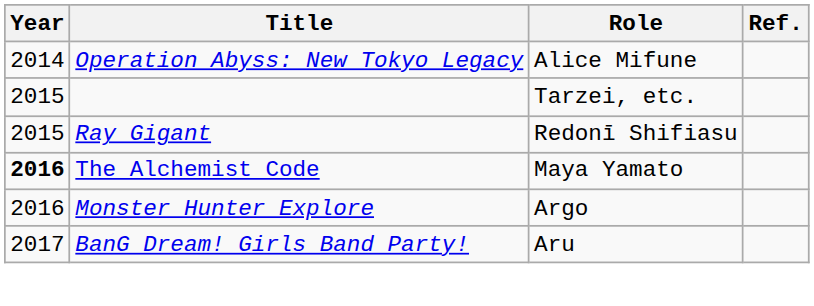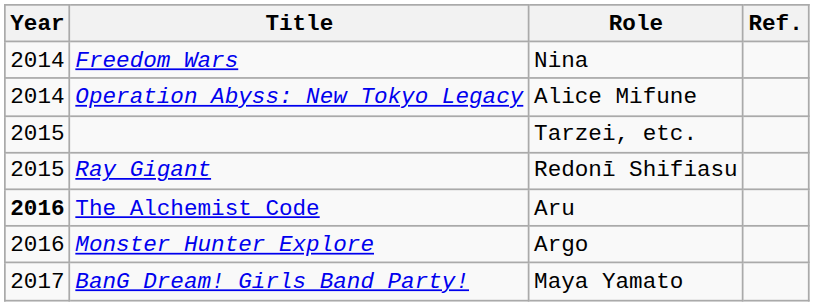 <table class="wikitable sortable plainrowheaders">
 <tr>
 <th scope="col">Year</th>
 <th scope="col">Title</th>
 <th scope="col">Role</th>
 <th scope="col" class="unsortable">Ref.</th>
+</tr>
+<tr>
+<td>2014</td>
+<td><em><a href='#'>Freedom Wars</a></em></td>
+<td>Nina</td>
+<td></td>
 </tr>
 <tr>
 <td>2014</td>
 <td><em><a href='#'>Operation Abyss: New Tokyo Legacy</a></em></td>
 <td>Alice Mifune</td>
 <td></td>
 </tr>
 <tr>
 <td>2015</td>
 <td></td>
 <td>Tarzei, etc.</td>
 <td></td>
 </tr>
 <tr>
 <td>2015</td>
 <td><em><a href='#'>Ray Gigant</a></em></td>
 <td>Redonī Shifiasu</td>
 <td></td>
 </tr>
 <tr>
 <td><strong>2016</strong></td>
 <td><a href='#'>The Alchemist Code</a></td>
-<td>Maya Yamato</td>
+<td>Aru</td>
 <td></td>
 </tr>
 <tr>
 <td>2016</td>
 <td><em><a href='#'>Monster Hunter Explore</a></em></td>
 <td>Argo</td>
 <td></td>
 </tr>
 <tr>
 <td>2017</td>
 <td><em><a href='#'>BanG Dream! Girls Band Party!</a></em></td>
-<td>Aru</td>
+<td>Maya Yamato</td>
 <td></td>
 </tr>
 </table>
